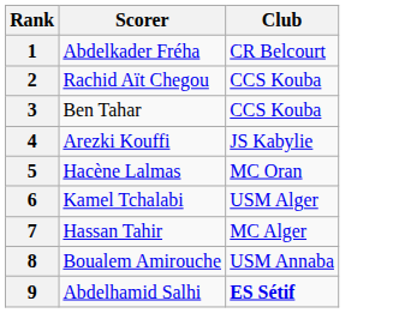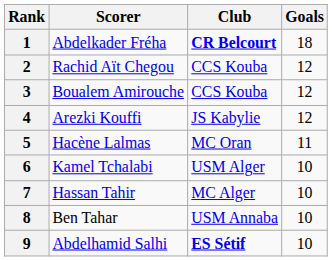 <table class="wikitable" style="text-align:center">
 <tr>
 <th>Rank</th>
 <th>Scorer</th>
 <th>Club</th>
+<th>Goals</th>
 </tr>
 <tr>
 <th>1</th>
 <td align="left"> <a href='#'>Abdelkader Fréha</a></td>
-<td align="left"><a href='#'>CR Belcourt</a></td>
+<td align="left"><strong><a href='#'>CR Belcourt</a></strong></td>
+<td style="text-align:center;">18</td>
 </tr>
 <tr>
 <th>2</th>
 <td align="left"> <a href='#'>Rachid Aït Chegou</a></td>
 <td align="left"><a href='#'>CCS Kouba</a></td>
+<td style="text-align:center;">12</td>
 </tr>
 <tr>
 <th>3</th>
-<td align="left"> Ben Tahar</td>
+<td align="left"> <a href='#'>Boualem Amirouche</a></td>
 <td align="left"><a href='#'>CCS Kouba</a></td>
+<td style="text-align:center;">12</td>
 </tr>
 <tr>
 <th>4</th>
 <td align="left"> <a href='#'>Arezki Kouffi</a></td>
 <td align="left"><a href='#'>JS Kabylie</a></td>
+<td style="text-align:center;">12</td>
 </tr>
 <tr>
 <th>5</th>
 <td align="left"> <a href='#'>Hacène Lalmas</a></td>
 <td align="left"><a href='#'>MC Oran</a></td>
+<td style="text-align:center;">11</td>
 </tr>
 <tr>
 <th>6</th>
 <td align="left"> <a href='#'>Kamel Tchalabi</a></td>
 <td align="left"><a href='#'>USM Alger</a></td>
+<td style="text-align:center;">10</td>
 </tr>
 <tr>
 <th>7</th>
 <td align="left"> <a href='#'>Hassan Tahir</a></td>
 <td align="left"><a href='#'>MC Alger</a></td>
+<td style="text-align:center;">10</td>
 </tr>
 <tr>
 <th>8</th>
-<td align="left"> <a href='#'>Boualem Amirouche</a></td>
+<td align="left"> Ben Tahar</td>
 <td align="left"><a href='#'>USM Annaba</a></td>
+<td style="text-align:center;">10</td>
 </tr>
 <tr>
 <th>9</th>
 <td align="left"> <a href='#'>Abdelhamid Salhi</a></td>
 <td align="left"><strong><a href='#'>ES Sétif</a></strong></td>
+<td style="text-align:center;">10</td>
 </tr>
 </table>
